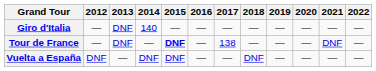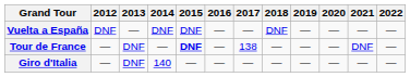 <table class="wikitable plainrowheaders">
 <tr>
 <th>Grand Tour</th>
 <th scope="col">2012</th>
 <th scope="col">2013</th>
 <th scope="col">2014</th>
 <th scope="col">2015</th>
 <th scope="col">2016</th>
 <th scope="col">2017</th>
 <th scope="col">2018</th>
 <th scope="col">2019</th>
 <th scope="col">2020</th>
 <th scope="col">2021</th>
 <th scope="col">2022</th>
 </tr>
 <tr style="text-align:center;">
-<th scope="row"> <a href='#'>Giro d'Italia</a></th>
+<th scope="row"> <a href='#'>Vuelta a España</a></th>
+<td><a href='#'>DNF</a></td>
 <td>—</td>
 <td><a href='#'>DNF</a></td>
-<td><a href='#'>140</a></td>
+<td><a href='#'>DNF</a></td>
 <td>—</td>
 <td>—</td>
-<td>—</td>
-<td>—</td>
+<td><a href='#'>DNF</a></td>
 <td>—</td>
 <td>—</td>
 <td>—</td>
 <td>—</td>
 </tr>
 <tr style="text-align:center;">
 <th scope="row"> <a href='#'>Tour de France</a></th>
 <td>—</td>
 <td><a href='#'>DNF</a></td>
 <td>—</td>
 <td><strong><a href='#'>DNF</a></strong></td>
 <td>—</td>
 <td><a href='#'>138</a></td>
 <td>—</td>
 <td>—</td>
 <td>—</td>
 <td><a href='#'>DNF</a></td>
 <td>—</td>
 </tr>
 <tr style="text-align:center;">
-<th scope="row"> <a href='#'>Vuelta a España</a></th>
-<td><a href='#'>DNF</a></td>
+<th scope="row"> <a href='#'>Giro d'Italia</a></th>
 <td>—</td>
 <td><a href='#'>DNF</a></td>
-<td><a href='#'>DNF</a></td>
+<td><a href='#'>140</a></td>
 <td>—</td>
 <td>—</td>
-<td><a href='#'>DNF</a></td>
+<td>—</td>
+<td>—</td>
 <td>—</td>
 <td>—</td>
 <td>—</td>
 <td>—</td>
 </tr>
 </table>
